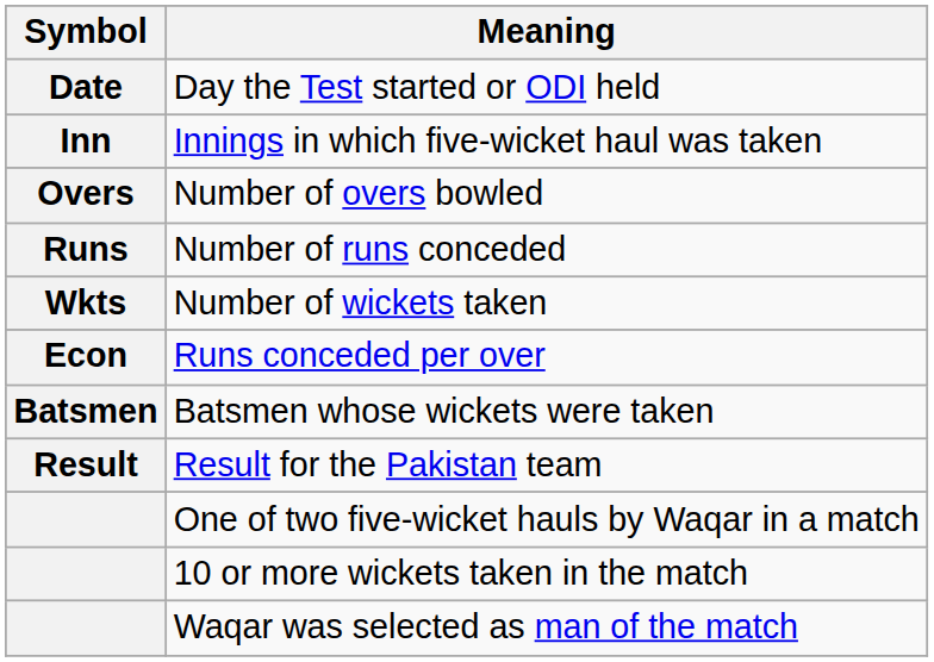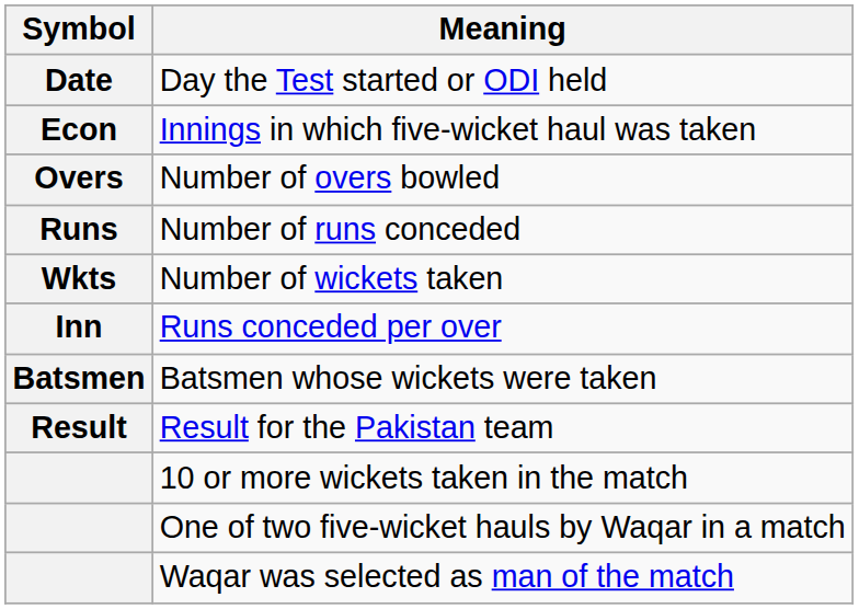 <table class="wikitable">
 <tr>
 <th>Symbol</th>
 <th>Meaning</th>
 </tr>
 <tr>
 <th>Date</th>
 <td>Day the <a href='#'>Test</a> started or <a href='#'>ODI</a> held</td>
 </tr>
 <tr>
-<th>Inn</th>
+<th>Econ</th>
 <td><a href='#'>Innings</a> in which five-wicket haul was taken</td>
 </tr>
 <tr>
 <th>Overs</th>
 <td>Number of <a href='#'>overs</a> bowled</td>
 </tr>
 <tr>
 <th>Runs</th>
 <td>Number of <a href='#'>runs</a> conceded</td>
 </tr>
 <tr>
 <th>Wkts</th>
 <td>Number of <a href='#'>wickets</a> taken</td>
 </tr>
 <tr>
-<th>Econ</th>
+<th>Inn</th>
 <td><a href='#'>Runs conceded per over</a></td>
 </tr>
 <tr>
 <th>Batsmen</th>
 <td>Batsmen whose wickets were taken</td>
 </tr>
 <tr>
 <th>Result</th>
 <td><a href='#'>Result</a> for the <a href='#'>Pakistan</a> team</td>
 </tr>
 <tr>
 <th></th>
-<td>One of two five-wicket hauls by Waqar in a match</td>
+<td>10 or more wickets taken in the match</td>
 </tr>
 <tr>
 <th></th>
-<td>10 or more wickets taken in the match</td>
+<td>One of two five-wicket hauls by Waqar in a match</td>
 </tr>
 <tr>
 <th></th>
 <td>Waqar was selected as <a href='#'>man of the match</a></td>
 </tr>
 </table>
